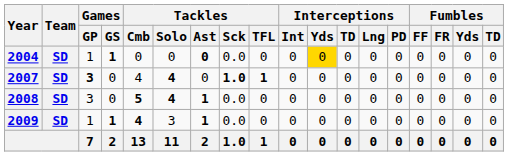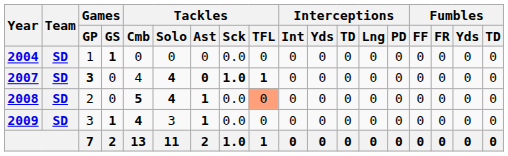 <table class="wikitable" style="text-align:center">
 <tr>
 <th rowspan="2">Year</th>
 <th rowspan="2">Team</th>
 <th colspan="2">Games</th>
 <th colspan="5">Tackles</th>
 <th colspan="5">Interceptions</th>
 <th colspan="4">Fumbles</th>
 </tr>
 <tr>
 <th>GP</th>
 <th>GS</th>
 <th>Cmb</th>
 <th>Solo</th>
 <th>Ast</th>
 <th>Sck</th>
 <th>TFL</th>
 <th>Int</th>
 <th>Yds</th>
 <th>TD</th>
 <th>Lng</th>
 <th>PD</th>
 <th>FF</th>
 <th>FR</th>
 <th>Yds</th>
 <th>TD</th>
 </tr>
 <tr>
 <th><a href='#'>2004</a></th>
 <th><a href='#'>SD</a></th>
 <td>1</td>
 <td><strong>1</strong></td>
 <td>0</td>
 <td>0</td>
-<td><strong>0</strong></td>
+<td>0</td>
 <td>0.0</td>
 <td>0</td>
 <td>0</td>
-<td style="background: gold;">0</td>
+<td>0</td>
 <td>0</td>
 <td>0</td>
 <td>0</td>
 <td>0</td>
 <td>0</td>
 <td>0</td>
 <td>0</td>
 </tr>
 <tr>
 <th><a href='#'>2007</a></th>
 <th><a href='#'>SD</a></th>
 <td><strong>3</strong></td>
 <td>0</td>
 <td>4</td>
 <td><strong>4</strong></td>
-<td>0</td>
+<td><strong>0</strong></td>
 <td><strong>1.0</strong></td>
 <td><strong>1</strong></td>
 <td>0</td>
 <td>0</td>
 <td>0</td>
 <td>0</td>
 <td>0</td>
 <td>0</td>
 <td>0</td>
 <td>0</td>
 <td>0</td>
 </tr>
 <tr>
 <th><a href='#'>2008</a></th>
 <th><a href='#'>SD</a></th>
-<td>3</td>
+<td>2</td>
 <td>0</td>
 <td><strong>5</strong></td>
 <td><strong>4</strong></td>
 <td><strong>1</strong></td>
 <td>0.0</td>
-<td>0</td>
+<td style="background: lightsalmon;">0</td>
 <td>0</td>
 <td>0</td>
 <td>0</td>
 <td>0</td>
 <td>0</td>
 <td>0</td>
 <td>0</td>
 <td>0</td>
 <td>0</td>
 </tr>
 <tr>
 <th><a href='#'>2009</a></th>
 <th><a href='#'>SD</a></th>
-<td>1</td>
+<td>3</td>
 <td><strong>1</strong></td>
 <td><strong>4</strong></td>
 <td>3</td>
 <td><strong>1</strong></td>
 <td>0.0</td>
 <td>0</td>
 <td>0</td>
 <td>0</td>
 <td>0</td>
 <td>0</td>
 <td>0</td>
 <td>0</td>
 <td>0</td>
 <td>0</td>
 <td>0</td>
 </tr>
 <tr>
 <th colspan="2"></th>
 <th>7</th>
 <th>2</th>
 <th>13</th>
 <th>11</th>
 <th>2</th>
 <th>1.0</th>
 <th>1</th>
 <th>0</th>
 <th>0</th>
 <th>0</th>
 <th>0</th>
 <th>0</th>
 <th>0</th>
 <th>0</th>
 <th>0</th>
 <th>0</th>
 </tr>
 </table>
